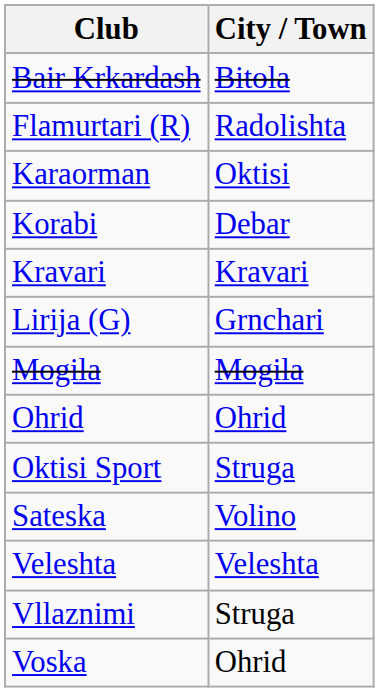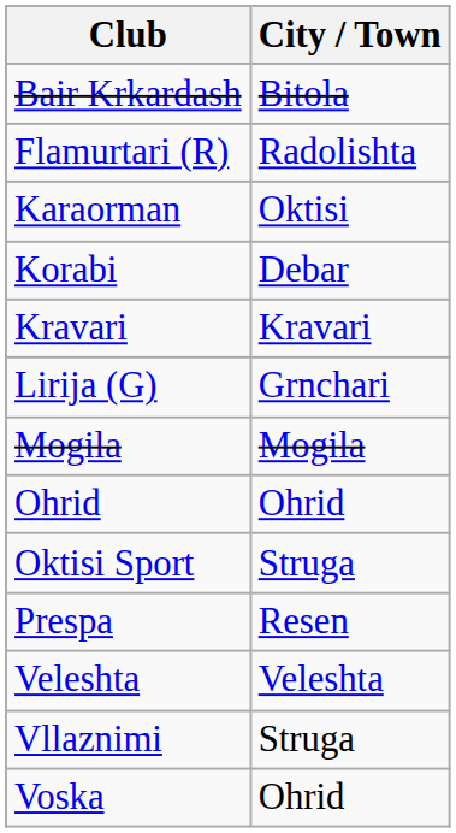 <table class="wikitable sortable">
 <tr>
 <th>Club</th>
 <th>City / Town</th>
 </tr>
 <tr>
 <td><s><a href='#'>Bair Krkardash</a></s></td>
 <td><s><a href='#'>Bitola</a></s></td>
 </tr>
 <tr>
 <td><a href='#'>Flamurtari (R)</a></td>
 <td><a href='#'>Radolishta</a></td>
 </tr>
 <tr>
 <td><a href='#'>Karaorman</a></td>
 <td><a href='#'>Oktisi</a></td>
 </tr>
 <tr>
 <td><a href='#'>Korabi</a></td>
 <td><a href='#'>Debar</a></td>
 </tr>
 <tr>
 <td><a href='#'>Kravari</a></td>
 <td><a href='#'>Kravari</a></td>
 </tr>
 <tr>
 <td><a href='#'>Lirija (G)</a></td>
 <td><a href='#'>Grnchari</a></td>
 </tr>
 <tr>
 <td><s><a href='#'>Mogila</a></s></td>
 <td><s><a href='#'>Mogila</a></s></td>
 </tr>
 <tr>
 <td><a href='#'>Ohrid</a></td>
 <td><a href='#'>Ohrid</a></td>
 </tr>
 <tr>
 <td><a href='#'>Oktisi Sport</a></td>
 <td><a href='#'>Struga</a></td>
 </tr>
 <tr>
-<td><a href='#'>Sateska</a></td>
-<td><a href='#'>Volino</a></td>
+<td><a href='#'>Prespa</a></td>
+<td><a href='#'>Resen</a></td>
 </tr>
 <tr>
 <td><a href='#'>Veleshta</a></td>
 <td><a href='#'>Veleshta</a></td>
 </tr>
 <tr>
 <td><a href='#'>Vllaznimi</a></td>
 <td>Struga</td>
 </tr>
 <tr>
 <td><a href='#'>Voska</a></td>
 <td>Ohrid</td>
 </tr>
 </table>
